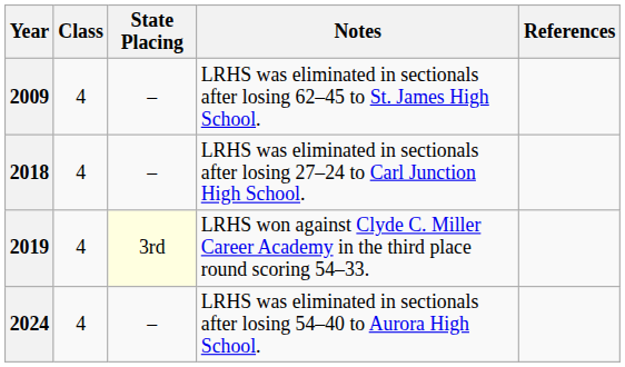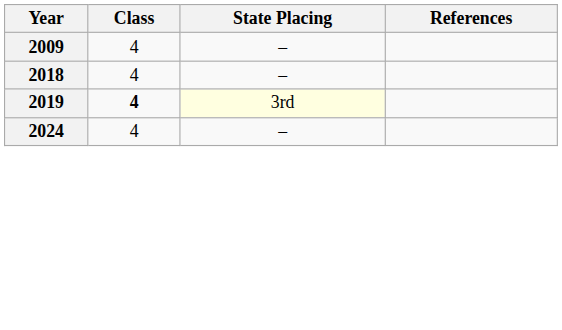 <table class="wikitable sortable mw-collapsible mw-collapsed" style="text-align: center; width: 80%;">
 <tr>
 <th scope=col>Year</th>
 <th scope=col class=unsortable>Class</th>
 <th scope=col>State Placing</th>
-<th scope=col class=unsortable>Notes</th>
 <th scope=col class=unsortable>References</th>
 </tr>
 <tr>
 <th scope=row>2009</th>
 <td>4</td>
 <td>–</td>
-<td align=left>LRHS was eliminated in sectionals after losing 62–45 to <a href='#'>St. James High School</a>.</td>
 <td></td>
 </tr>
 <tr>
 <th scope=row>2018</th>
 <td>4</td>
 <td>–</td>
-<td align=left>LRHS was eliminated in sectionals after losing 27–24 to <a href='#'>Carl Junction High School</a>.</td>
 <td></td>
 </tr>
 <tr>
 <th scope=row>2019</th>
-<td>4</td>
+<td><strong>4</strong></td>
 <td style="background: lightyellow;">3rd</td>
-<td align=left>LRHS won against <a href='#'>Clyde C. Miller Career Academy</a> in the third place round scoring 54–33.</td>
 <td></td>
 </tr>
 <tr>
 <th scope=row>2024</th>
 <td>4</td>
 <td>–</td>
-<td align=left>LRHS was eliminated in sectionals after losing 54–40 to <a href='#'>Aurora High School</a>.</td>
 <td></td>
 </tr>
 </table>
